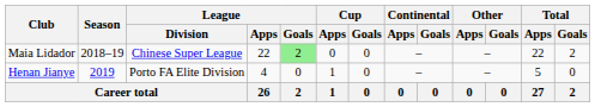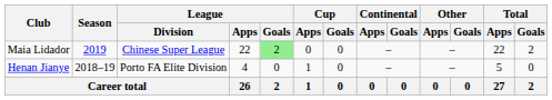 <table class="wikitable" style="text-align: center">
 <tr>
 <th rowspan="2">Club</th>
 <th rowspan="2">Season</th>
 <th colspan="3">League</th>
 <th colspan="2">Cup</th>
 <th colspan="2">Continental</th>
 <th colspan="2">Other</th>
 <th colspan="2">Total</th>
 </tr>
 <tr>
 <th>Division</th>
 <th>Apps</th>
 <th>Goals</th>
 <th>Apps</th>
 <th>Goals</th>
 <th>Apps</th>
 <th>Goals</th>
 <th>Apps</th>
 <th>Goals</th>
 <th>Apps</th>
 <th>Goals</th>
 </tr>
 <tr>
 <td>Maia Lidador</td>
-<td>2018–19</td>
+<td><a href='#'>2019</a></td>
 <td><a href='#'>Chinese Super League</a></td>
 <td>22</td>
 <td style="background: lightgreen;">2</td>
 <td>0</td>
 <td>0</td>
 <td colspan="2">–</td>
 <td colspan="2">–</td>
 <td>22</td>
 <td>2</td>
 </tr>
 <tr>
 <td><a href='#'>Henan Jianye</a></td>
-<td><a href='#'>2019</a></td>
+<td>2018–19</td>
 <td>Porto FA Elite Division</td>
 <td>4</td>
 <td>0</td>
 <td>1</td>
 <td>0</td>
 <td colspan="2">–</td>
 <td colspan="2">–</td>
 <td>5</td>
 <td>0</td>
 </tr>
 <tr>
 <th colspan=3>Career total</th>
 <th>26</th>
 <th>2</th>
 <th>1</th>
 <th>0</th>
 <th>0</th>
 <th>0</th>
 <th>0</th>
 <th>0</th>
 <th>27</th>
 <th>2</th>
 </tr>
 </table>
